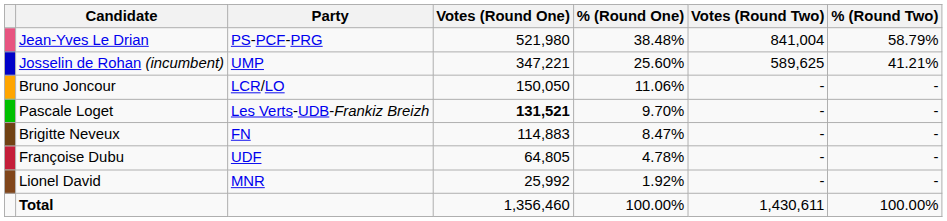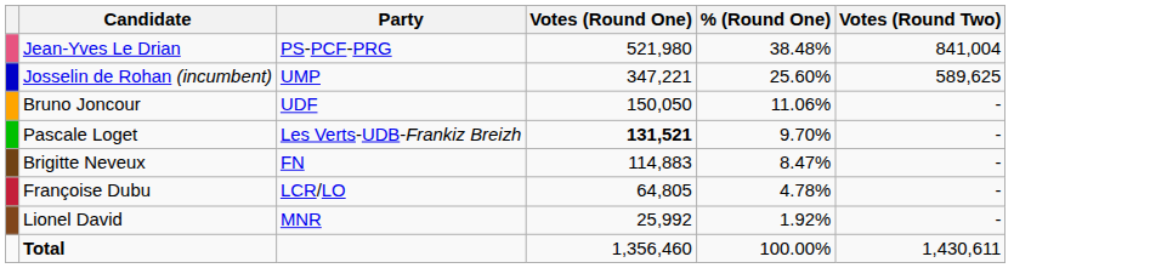 <table class="wikitable" style="text-align:right">
 <tr>
 <th></th>
 <th>Candidate</th>
 <th>Party</th>
 <th>Votes (Round One)</th>
 <th>% (Round One)</th>
 <th>Votes (Round Two)</th>
-<th>% (Round Two)</th>
 </tr>
 <tr>
 <td bgcolor="#E75480"> </td>
 <td align=left><a href='#'>Jean-Yves Le Drian</a></td>
 <td align=left><a href='#'>PS</a>-<a href='#'>PCF</a>-<a href='#'>PRG</a></td>
 <td>521,980</td>
 <td>38.48%</td>
 <td>841,004</td>
-<td>58.79%</td>
 </tr>
 <tr>
 <td bgcolor="#0000c8"> </td>
 <td align=left><a href='#'>Josselin de Rohan</a> <em>(incumbent)</em></td>
 <td align=left><a href='#'>UMP</a></td>
 <td>347,221</td>
 <td>25.60%</td>
 <td>589,625</td>
-<td>41.21%</td>
 </tr>
 <tr>
 <td bgcolor="orange"> </td>
 <td align=left>Bruno Joncour</td>
-<td align=left><a href='#'>LCR</a>/<a href='#'>LO</a></td>
+<td align=left><a href='#'>UDF</a></td>
 <td>150,050</td>
 <td>11.06%</td>
-<td>-</td>
 <td>-</td>
 </tr>
 <tr>
 <td bgcolor="#00c000"> </td>
 <td align=left>Pascale Loget</td>
 <td align=left><a href='#'>Les Verts</a>-<a href='#'>UDB</a>-<em>Frankiz Breizh</em></td>
 <td><strong>131,521</strong></td>
 <td>9.70%</td>
 <td>-</td>
-<td>-</td>
 </tr>
 <tr>
 <td bgcolor="#704214"> </td>
 <td align=left>Brigitte Neveux</td>
 <td align=left><a href='#'>FN</a></td>
 <td>114,883</td>
 <td>8.47%</td>
 <td>-</td>
-<td>-</td>
 </tr>
 <tr>
 <td bgcolor="#C41E3A"> </td>
 <td align=left>Françoise Dubu</td>
-<td align=left><a href='#'>UDF</a></td>
+<td align=left><a href='#'>LCR</a>/<a href='#'>LO</a></td>
 <td>64,805</td>
 <td>4.78%</td>
-<td>-</td>
 <td>-</td>
 </tr>
 <tr>
 <td bgcolor="#80461B"> </td>
 <td align=left>Lionel David</td>
 <td align=left><a href='#'>MNR</a></td>
 <td>25,992</td>
 <td>1.92%</td>
 <td>-</td>
-<td>-</td>
 </tr>
 <tr>
 <td></td>
 <td align=left><strong>Total</strong></td>
 <td align=left></td>
 <td>1,356,460</td>
 <td>100.00%</td>
 <td>1,430,611</td>
-<td>100.00%</td>
 </tr>
 </table>
